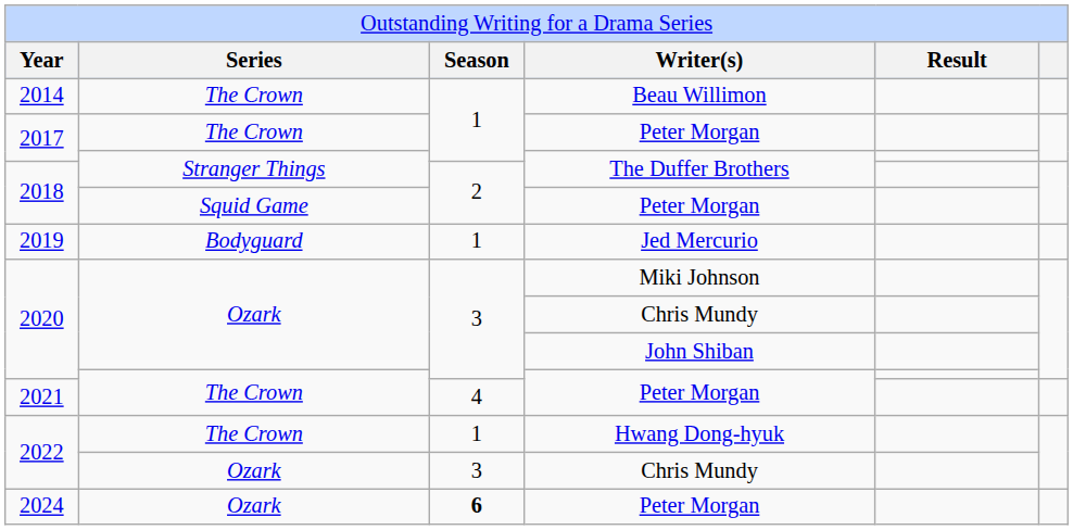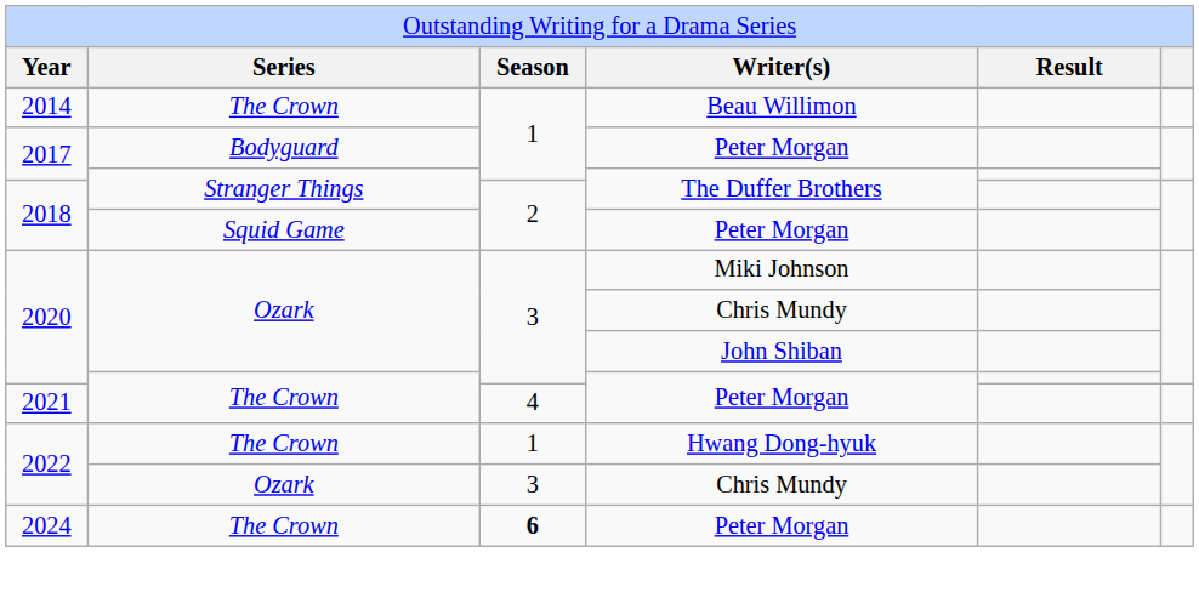 <table class="wikitable plainrowheaders" style="text-align: center; font-size: 90%" width=55%>
 <tr ---- bgcolor="#bfd7ff">
 <td colspan=6 align=center><a href='#'>Outstanding Writing for a Drama Series</a></td>
 </tr>
 <tr ---- bgcolor="#bfd7ff">
 <th scope="col" style="width:1%;">Year</th>
 <th scope="col" style="width:12%;">Series</th>
 <th scope="col" style="width:1%;">Season</th>
 <th scope="col" style="width:12%;">Writer(s)</th>
 <th scope="col" style="width:5%;">Result</th>
 <th scope="col" style="width:1%;"></th>
 </tr>
 <tr>
 <td><a href='#'>2014</a></td>
 <td><em><a href='#'>The Crown</a></em></td>
 <td rowspan="3">1</td>
 <td><a href='#'>Beau Willimon</a></td>
 <td></td>
 <td></td>
 </tr>
 <tr>
 <td rowspan="2"><a href='#'>2017</a></td>
-<td><em><a href='#'>The Crown</a></em></td>
+<td><em><a href='#'>Bodyguard</a></em></td>
 <td><a href='#'>Peter Morgan</a></td>
 <td></td>
 <td rowspan="2"></td>
 </tr>
 <tr>
 <td rowspan="2"><em><a href='#'>Stranger Things</a></em></td>
 <td rowspan="2"><a href='#'>The Duffer Brothers</a></td>
 <td></td>
 </tr>
 <tr>
 <td rowspan="2"><a href='#'>2018</a></td>
 <td rowspan="2">2</td>
 <td></td>
 <td rowspan="2"></td>
 </tr>
 <tr>
 <td><em><a href='#'>Squid Game</a></em></td>
 <td><a href='#'>Peter Morgan</a></td>
-<td></td>
-</tr>
-<tr>
-<td><a href='#'>2019</a></td>
-<td><em><a href='#'>Bodyguard</a></em></td>
-<td>1</td>
-<td><a href='#'>Jed Mercurio</a></td>
-<td></td>
 <td></td>
 </tr>
 <tr>
 <td rowspan="4"><a href='#'>2020</a></td>
 <td rowspan="3"><em><a href='#'>Ozark</a></em></td>
 <td rowspan="4">3</td>
 <td>Miki Johnson</td>
 <td></td>
 <td rowspan="4"></td>
 </tr>
 <tr>
 <td>Chris Mundy</td>
 <td></td>
 </tr>
 <tr>
 <td><a href='#'>John Shiban</a></td>
 <td></td>
 </tr>
 <tr>
 <td rowspan="2"><em><a href='#'>The Crown</a></em></td>
 <td rowspan="2"><a href='#'>Peter Morgan</a></td>
 <td></td>
 </tr>
 <tr>
 <td><a href='#'>2021</a></td>
 <td>4</td>
 <td></td>
 <td></td>
 </tr>
 <tr>
 <td rowspan="2"><a href='#'>2022</a></td>
 <td><em><a href='#'>The Crown</a></em></td>
 <td>1</td>
 <td><a href='#'>Hwang Dong-hyuk</a></td>
 <td></td>
 <td rowspan="2"></td>
 </tr>
 <tr>
 <td><em><a href='#'>Ozark</a></em></td>
 <td>3</td>
 <td>Chris Mundy</td>
 <td></td>
 </tr>
 <tr>
 <td><a href='#'>2024</a></td>
-<td><em><a href='#'>Ozark</a></em></td>
+<td><em><a href='#'>The Crown</a></em></td>
 <td><strong>6</strong></td>
 <td><a href='#'>Peter Morgan</a></td>
 <td></td>
 <td></td>
 </tr>
 </table>
